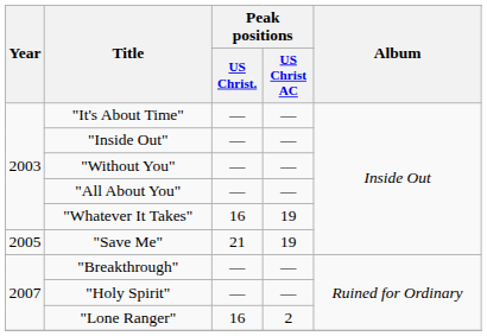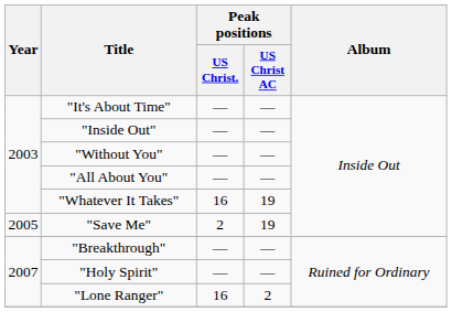 <table class="wikitable" style="text-align:center;">
 <tr>
 <th scope="col" rowspan="2" style="width:1em;">Year</th>
 <th scope="col" rowspan="2" style="width:10em;">Title</th>
 <th scope="col" colspan="2">Peak positions</th>
 <th scope="col" rowspan="2" style="width:10em;">Album</th>
 </tr>
 <tr style="font-size:smaller;">
 <th width="45"><a href='#'>US Christ.</a><br></th>
 <th width="45"><a href='#'>US Christ<br> AC</a><br></th>
 </tr>
 <tr>
 <td rowspan="5">2003</td>
 <td>"It's About Time"</td>
 <td align="center">—</td>
 <td align="center">—</td>
 <td rowspan="6"><em>Inside Out</em></td>
 </tr>
 <tr>
 <td>"Inside Out"</td>
 <td align="center">—</td>
 <td align="center">—</td>
 </tr>
 <tr>
 <td>"Without You"</td>
 <td align="center">—</td>
 <td align="center">—</td>
 </tr>
 <tr>
 <td>"All About You"</td>
 <td align="center">—</td>
 <td align="center">—</td>
 </tr>
 <tr>
 <td>"Whatever It Takes"</td>
 <td align="center">16</td>
 <td align="center">19</td>
 </tr>
 <tr>
 <td rowspan="1">2005</td>
 <td>"Save Me"</td>
-<td align="center">21</td>
+<td align="center">2</td>
 <td align="center">19</td>
 </tr>
 <tr>
 <td rowspan="3">2007</td>
 <td>"Breakthrough"</td>
 <td align="center">—</td>
 <td align="center">—</td>
 <td rowspan="3"><em>Ruined for Ordinary</em></td>
 </tr>
 <tr>
 <td>"Holy Spirit"</td>
 <td align="center">—</td>
 <td align="center">—</td>
 </tr>
 <tr>
 <td>"Lone Ranger"</td>
 <td align="center">16</td>
 <td align="center">2</td>
 </tr>
 <tr>
 </tr>
 </table>
